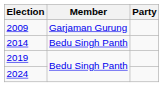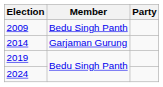 <table class="wikitable sortable">
 <tr>
 <th>Election</th>
 <th>Member</th>
 <th colspan=2>Party</th>
 </tr>
 <tr>
 <td><a href='#'>2009</a></td>
-<td><a href='#'>Garjaman Gurung</a></td>
+<td><a href='#'>Bedu Singh Panth</a></td>
 <td></td>
 </tr>
 <tr>
 <td><a href='#'>2014</a></td>
-<td><a href='#'>Bedu Singh Panth</a></td>
+<td><a href='#'>Garjaman Gurung</a></td>
 </tr>
 <tr>
 <td><a href='#'>2019</a></td>
 <td rowspan=2><a href='#'>Bedu Singh Panth</a></td>
 <td></td>
 </tr>
 <tr>
 <td><a href='#'>2024</a></td>
 </tr>
 </table>
